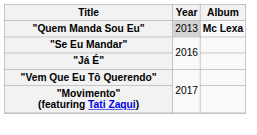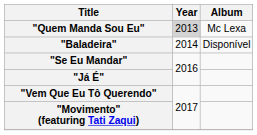 <table class="wikitable plainrowheaders" style="text-align:center;">
 <tr>
 <th scope="col" rowspan="1" style="width:16em;">Title</th>
 <th scope="col" rowspan="1">Year</th>
 <th scope="col" rowspan="1">Album</th>
 </tr>
 <tr>
 <th scope="row">"Quem Manda Sou Eu"</th>
 <td style="background: lightgrey;">2013</td>
-<td><strong>Mc Lexa</strong></td>
+<td>Mc Lexa</td>
+</tr>
+<tr>
+<th scope="row">"Baladeira"</th>
+<td>2014</td>
+<td>Disponível</td>
 </tr>
 <tr>
 <th scope="row">"Se Eu Mandar"</th>
 <td rowspan="2">2016</td>
 <td></td>
 </tr>
 <tr>
 <th scope="row">"Já É"</th>
 <td></td>
 </tr>
 <tr>
 <th scope="row">"Vem Que Eu Tô Querendo"</th>
 <td rowspan="2">2017</td>
 <td></td>
 </tr>
 <tr>
 <th scope="row">"Movimento"<br><span>(featuring <a href='#'>Tati Zaqui</a>)</span></th>
 <td></td>
 </tr>
 <tr>
 </tr>
 </table>
